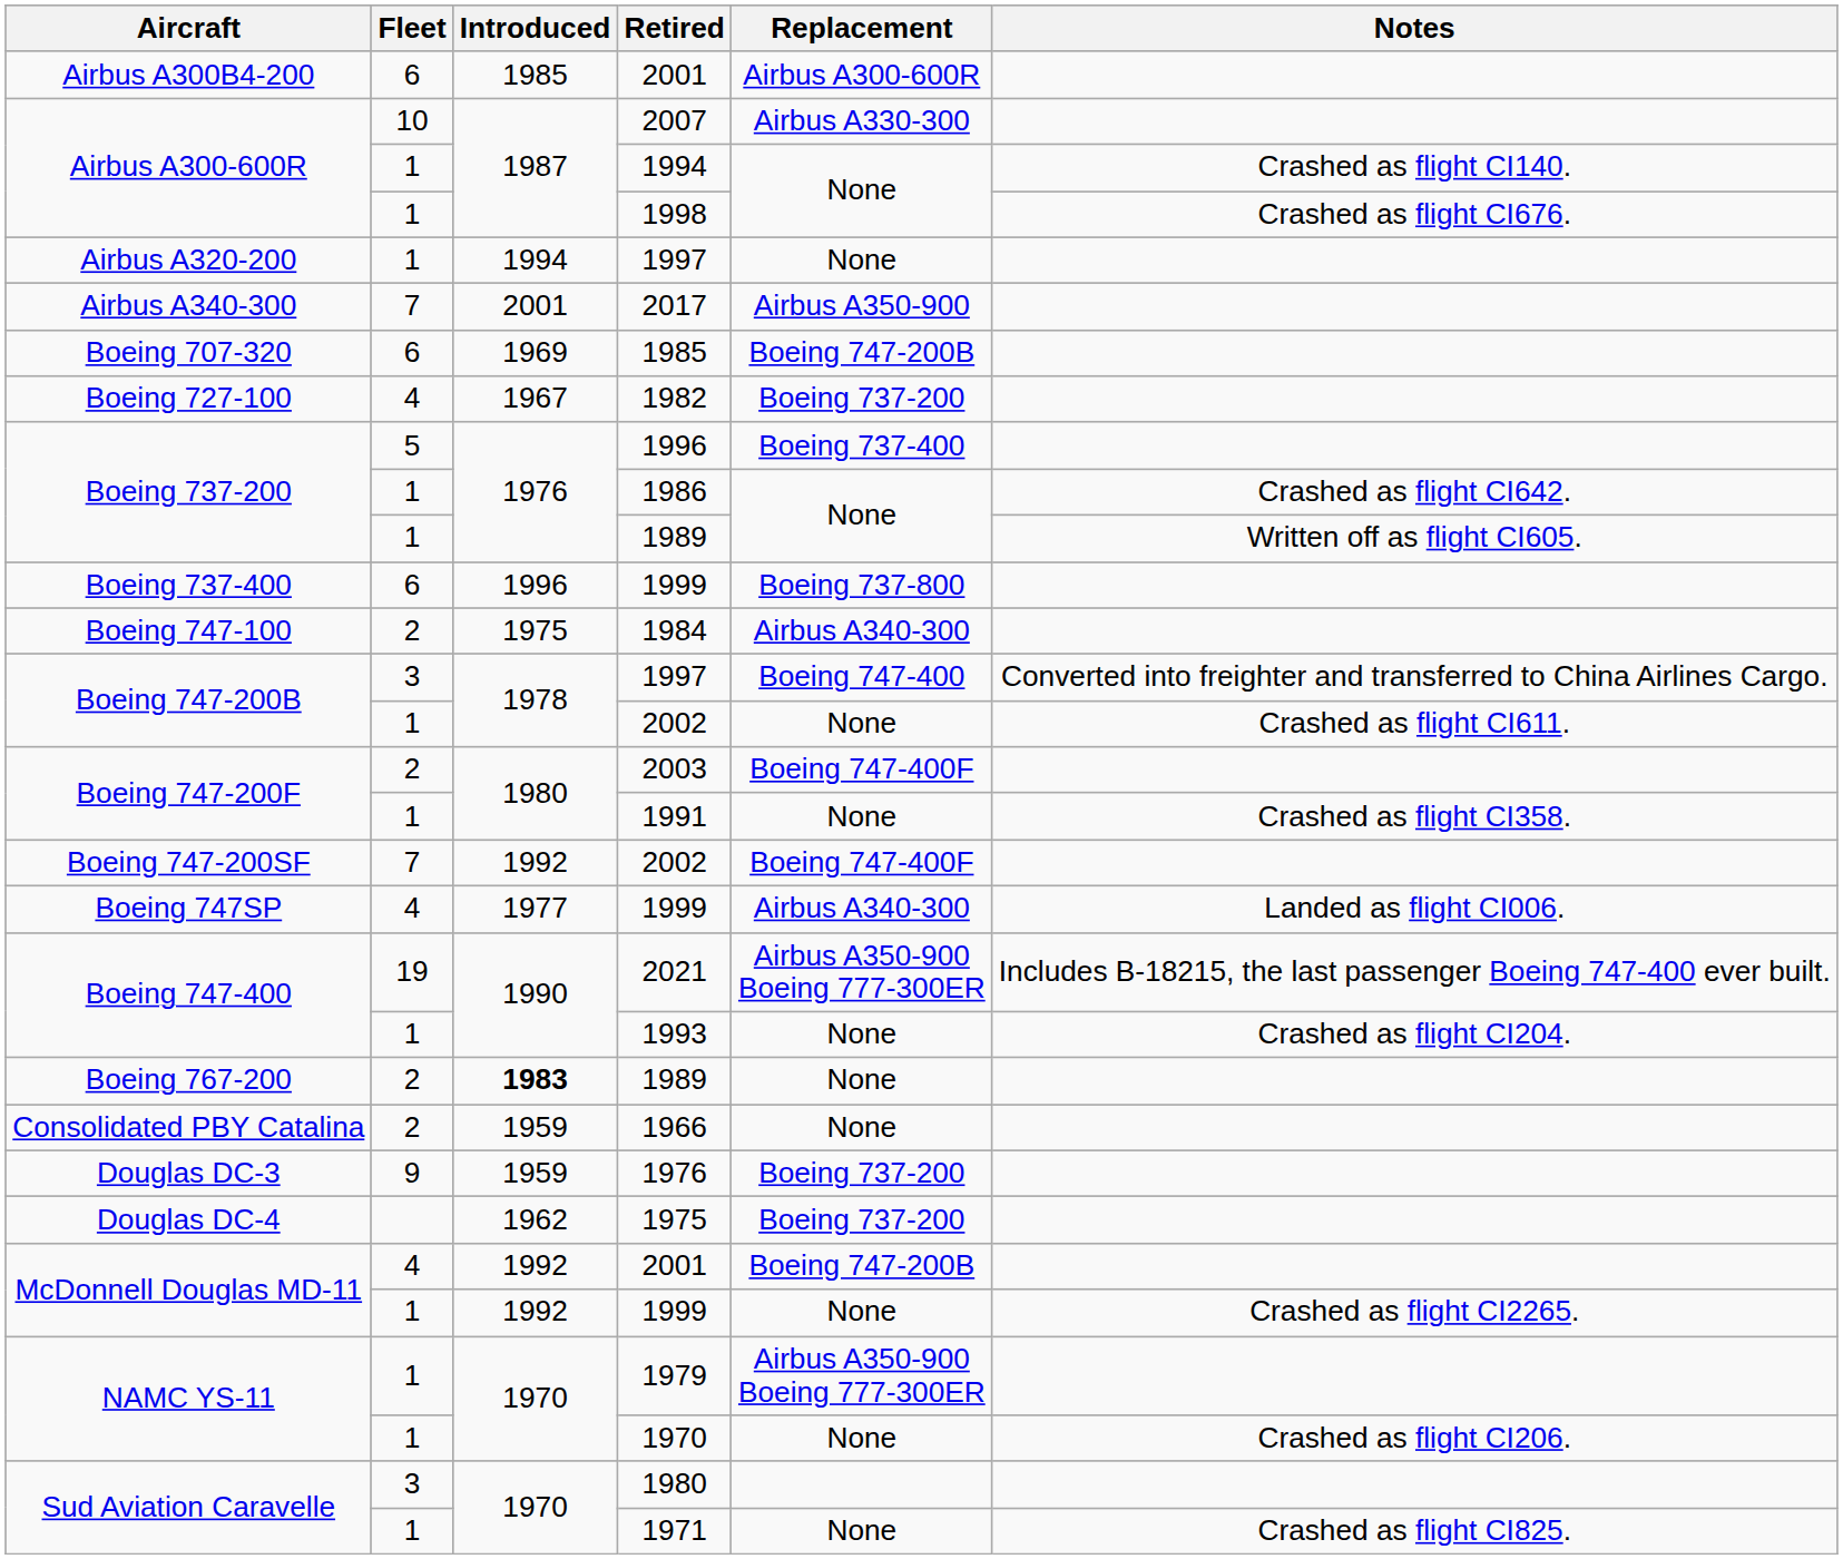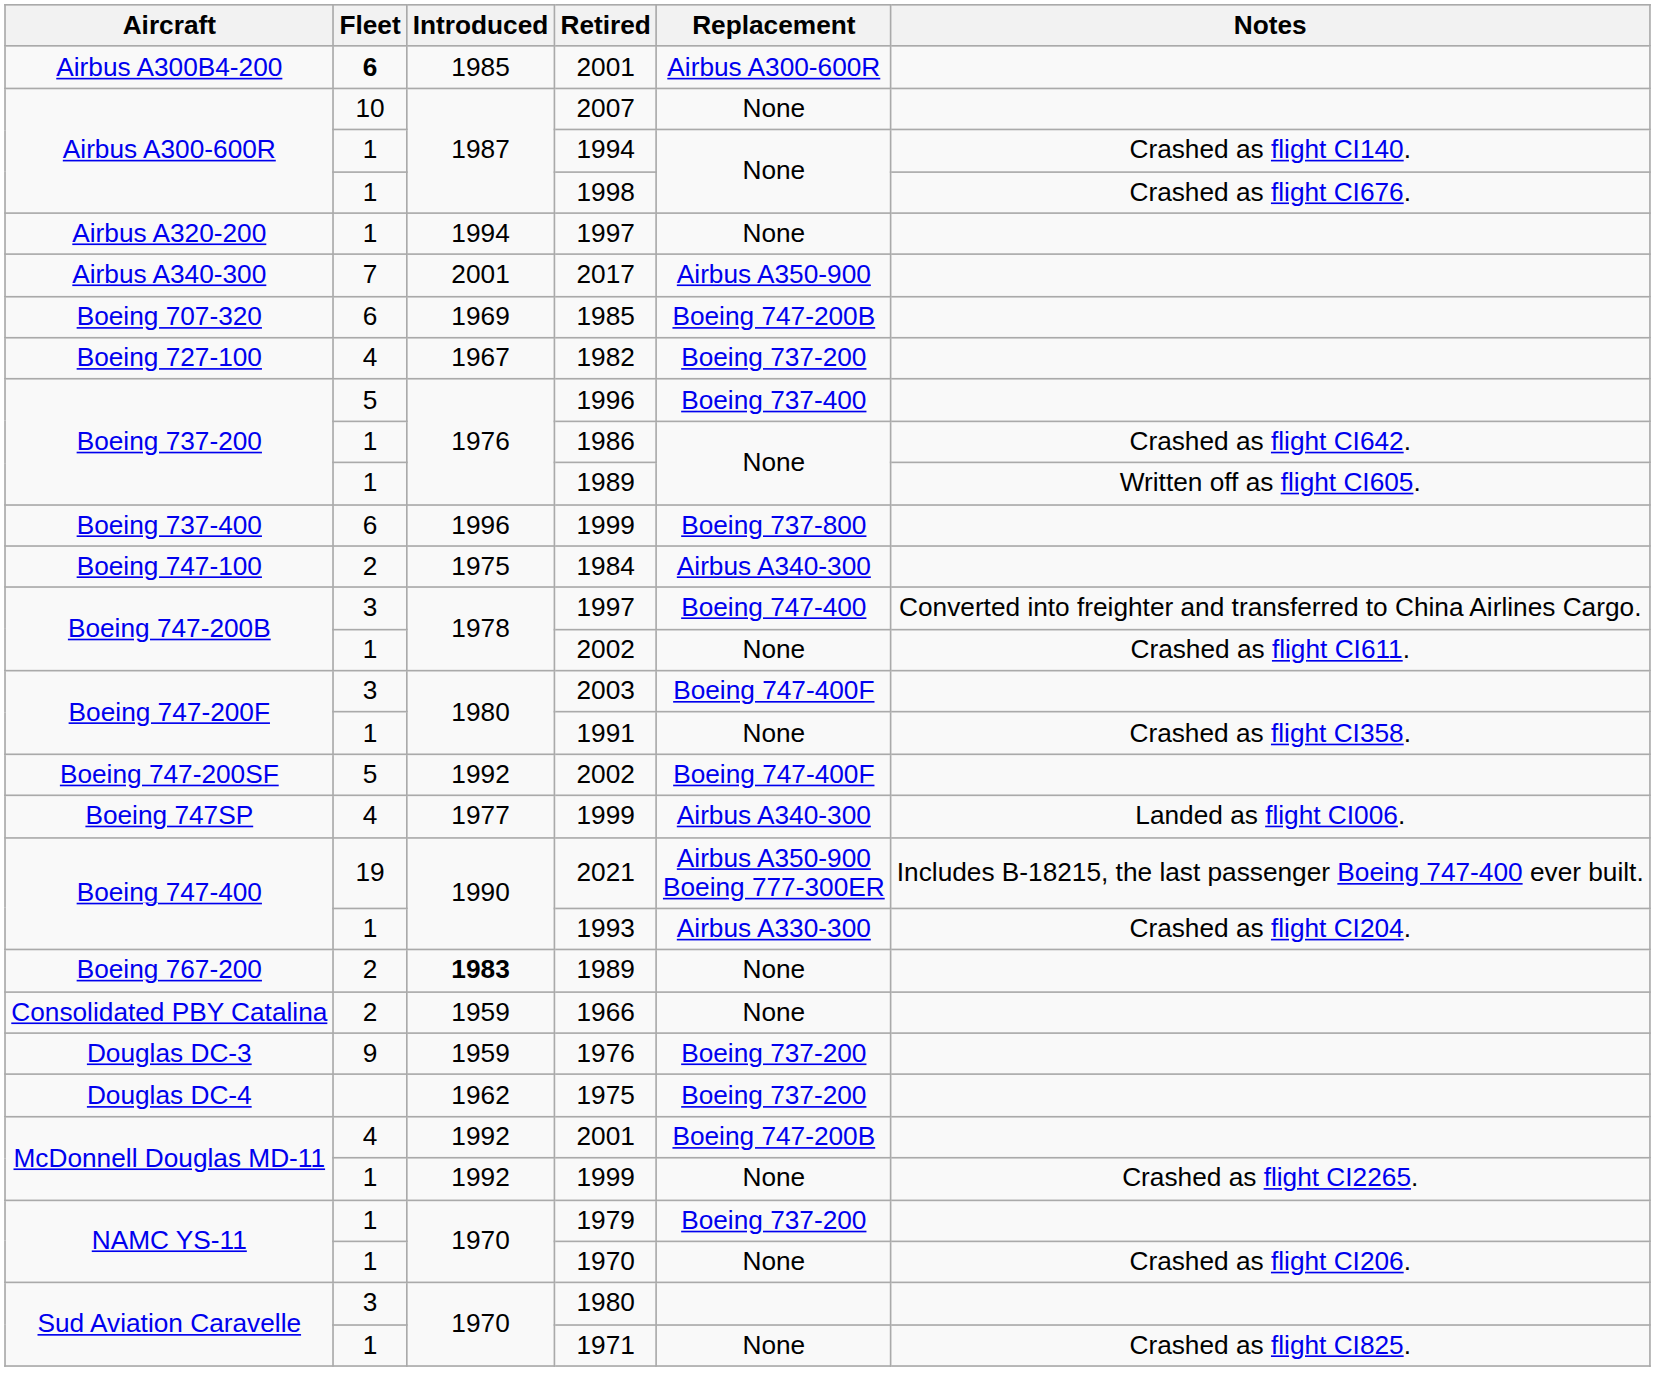 <table class="wikitable" style="border-collapse:collapse;text-align:center; margin: 1em auto;">
 <tr>
 <th>Aircraft</th>
 <th>Fleet</th>
 <th>Introduced</th>
 <th>Retired</th>
 <th>Replacement</th>
 <th>Notes</th>
 </tr>
 <tr>
 <td><a href='#'>Airbus A300B4-200</a></td>
-<td>6</td>
+<td><strong>6</strong></td>
 <td>1985</td>
 <td>2001</td>
 <td><a href='#'>Airbus A300-600R</a></td>
 <td></td>
 </tr>
 <tr>
 <td rowspan="3"><a href='#'>Airbus A300-600R</a></td>
 <td>10</td>
 <td rowspan="3">1987</td>
 <td>2007</td>
-<td><a href='#'>Airbus A330-300</a></td>
+<td>None</td>
 <td></td>
 </tr>
 <tr>
 <td>1</td>
 <td>1994</td>
 <td rowspan="2">None</td>
 <td>Crashed as <a href='#'>flight CI140</a>.</td>
 </tr>
 <tr>
 <td>1</td>
 <td>1998</td>
 <td>Crashed as <a href='#'>flight CI676</a>.</td>
 </tr>
 <tr>
 <td><a href='#'>Airbus A320-200</a></td>
 <td>1</td>
 <td>1994</td>
 <td>1997</td>
 <td>None</td>
 <td></td>
 </tr>
 <tr>
 <td><a href='#'>Airbus A340-300</a></td>
 <td>7</td>
 <td>2001</td>
 <td>2017</td>
 <td><a href='#'>Airbus A350-900</a></td>
 <td></td>
 </tr>
 <tr>
 <td><a href='#'>Boeing 707-320</a></td>
 <td>6</td>
 <td>1969</td>
 <td>1985</td>
 <td><a href='#'>Boeing 747-200B</a></td>
 <td></td>
 </tr>
 <tr>
 <td><a href='#'>Boeing 727-100</a></td>
 <td>4</td>
 <td>1967</td>
 <td>1982</td>
 <td><a href='#'>Boeing 737-200</a></td>
 <td></td>
 </tr>
 <tr>
 <td rowspan="3"><a href='#'>Boeing 737-200</a></td>
 <td>5</td>
 <td rowspan="3">1976</td>
 <td>1996</td>
 <td><a href='#'>Boeing 737-400</a></td>
 <td></td>
 </tr>
 <tr>
 <td>1</td>
 <td>1986</td>
 <td rowspan="2">None</td>
 <td>Crashed as <a href='#'>flight CI642</a>.</td>
 </tr>
 <tr>
 <td>1</td>
 <td>1989</td>
 <td>Written off as <a href='#'>flight CI605</a>.</td>
 </tr>
 <tr>
 <td><a href='#'>Boeing 737-400</a></td>
 <td>6</td>
 <td>1996</td>
 <td>1999</td>
 <td><a href='#'>Boeing 737-800</a></td>
 <td></td>
 </tr>
 <tr>
 <td><a href='#'>Boeing 747-100</a></td>
 <td>2</td>
 <td>1975</td>
 <td>1984</td>
 <td><a href='#'>Airbus A340-300</a></td>
 <td></td>
 </tr>
 <tr>
 <td rowspan="2"><a href='#'>Boeing 747-200B</a></td>
 <td>3</td>
 <td rowspan="2">1978</td>
 <td>1997</td>
 <td><a href='#'>Boeing 747-400</a></td>
 <td>Converted into freighter and transferred to China Airlines Cargo.</td>
 </tr>
 <tr>
 <td>1</td>
 <td>2002</td>
 <td>None</td>
 <td>Crashed as <a href='#'>flight CI611</a>.</td>
 </tr>
 <tr>
 <td rowspan="2"><a href='#'>Boeing 747-200F</a></td>
-<td>2</td>
+<td>3</td>
 <td rowspan="2">1980</td>
 <td>2003</td>
 <td><a href='#'>Boeing 747-400F</a></td>
 <td></td>
 </tr>
 <tr>
 <td>1</td>
 <td>1991</td>
 <td>None</td>
 <td>Crashed as <a href='#'>flight CI358</a>.</td>
 </tr>
 <tr>
 <td><a href='#'>Boeing 747-200SF</a></td>
-<td>7</td>
+<td>5</td>
 <td>1992</td>
 <td>2002</td>
 <td><a href='#'>Boeing 747-400F</a></td>
 <td></td>
 </tr>
 <tr>
 <td><a href='#'>Boeing 747SP</a></td>
 <td>4</td>
 <td>1977</td>
 <td>1999</td>
 <td><a href='#'>Airbus A340-300</a></td>
 <td>Landed as <a href='#'>flight CI006</a>.</td>
 </tr>
 <tr>
 <td rowspan="2"><a href='#'>Boeing 747-400</a></td>
 <td>19</td>
 <td rowspan="2">1990</td>
 <td>2021</td>
 <td><a href='#'>Airbus A350-900</a><br><a href='#'>Boeing 777-300ER</a></td>
 <td>Includes B-18215, the last passenger <a href='#'>Boeing 747-400</a> ever built.</td>
 </tr>
 <tr>
 <td>1</td>
 <td>1993</td>
-<td>None</td>
+<td><a href='#'>Airbus A330-300</a></td>
 <td>Crashed as <a href='#'>flight CI204</a>.</td>
 </tr>
 <tr>
 <td><a href='#'>Boeing 767-200</a></td>
 <td>2</td>
 <td><strong>1983</strong></td>
 <td>1989</td>
 <td>None</td>
 <td></td>
 </tr>
 <tr>
 <td><a href='#'>Consolidated PBY Catalina</a></td>
 <td>2</td>
 <td>1959</td>
 <td>1966</td>
 <td>None</td>
 <td></td>
 </tr>
 <tr>
 <td><a href='#'>Douglas DC-3</a></td>
 <td>9</td>
 <td>1959</td>
 <td>1976</td>
 <td><a href='#'>Boeing 737-200</a></td>
 <td></td>
 </tr>
 <tr>
 <td><a href='#'>Douglas DC-4</a></td>
 <td></td>
 <td>1962</td>
 <td>1975</td>
 <td><a href='#'>Boeing 737-200</a></td>
 <td></td>
 </tr>
 <tr>
 <td rowspan="2"><a href='#'>McDonnell Douglas MD-11</a></td>
 <td>4</td>
 <td>1992</td>
 <td>2001</td>
 <td><a href='#'>Boeing 747-200B</a></td>
 <td></td>
 </tr>
 <tr>
 <td>1</td>
 <td>1992</td>
 <td>1999</td>
 <td>None</td>
 <td>Crashed as <a href='#'>flight CI2265</a>.</td>
 </tr>
 <tr>
 <td rowspan="2"><a href='#'>NAMC YS-11</a></td>
 <td>1</td>
 <td rowspan="2">1970</td>
 <td>1979</td>
-<td><a href='#'>Airbus A350-900</a><br><a href='#'>Boeing 777-300ER</a></td>
+<td><a href='#'>Boeing 737-200</a></td>
 <td></td>
 </tr>
 <tr>
 <td>1</td>
 <td>1970</td>
 <td>None</td>
 <td>Crashed as <a href='#'>flight CI206</a>.</td>
 </tr>
 <tr>
 <td rowspan="2"><a href='#'>Sud Aviation Caravelle</a></td>
 <td>3</td>
 <td rowspan="2">1970</td>
 <td>1980</td>
 <td></td>
 <td></td>
 </tr>
 <tr>
 <td>1</td>
 <td>1971</td>
 <td>None</td>
 <td>Crashed as <a href='#'>flight CI825</a>.</td>
 </tr>
 </table>
